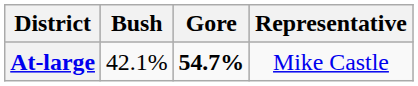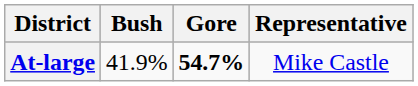 <table class=wikitable>
 <tr>
 <th>District</th>
 <th>Bush</th>
 <th>Gore</th>
 <th>Representative</th>
 </tr>
 <tr align=center>
 <th><a href='#'>At-large</a></th>
-<td>42.1%</td>
+<td>41.9%</td>
 <td><strong>54.7%</strong></td>
 <td><a href='#'>Mike Castle</a></td>
 </tr>
 </table>
